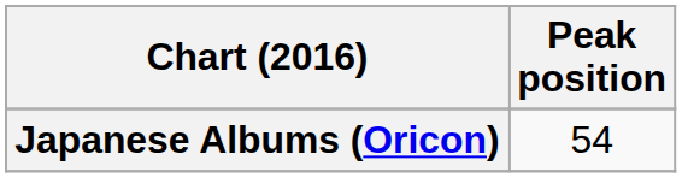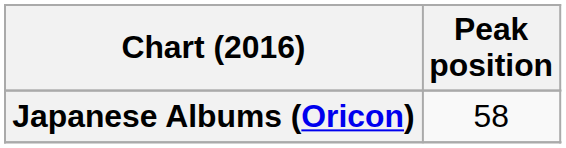 <table class="wikitable sortable plainrowheaders" style="text-align:center">
 <tr>
 <th scope="col">Chart (2016)</th>
 <th scope="col">Peak<br>position</th>
 </tr>
 <tr>
 </tr>
 <tr>
 </tr>
 <tr>
 </tr>
 <tr>
 </tr>
 <tr>
 </tr>
 <tr>
 </tr>
 <tr>
 </tr>
 <tr>
 <th scope="row">Japanese Albums (<a href='#'>Oricon</a>)</th>
-<td>54</td>
+<td>58</td>
 </tr>
 <tr>
 </tr>
 <tr>
 </tr>
 <tr>
 </tr>
 <tr>
 </tr>
 <tr>
 </tr>
 <tr>
 </tr>
 <tr>
 </tr>
 </table>
